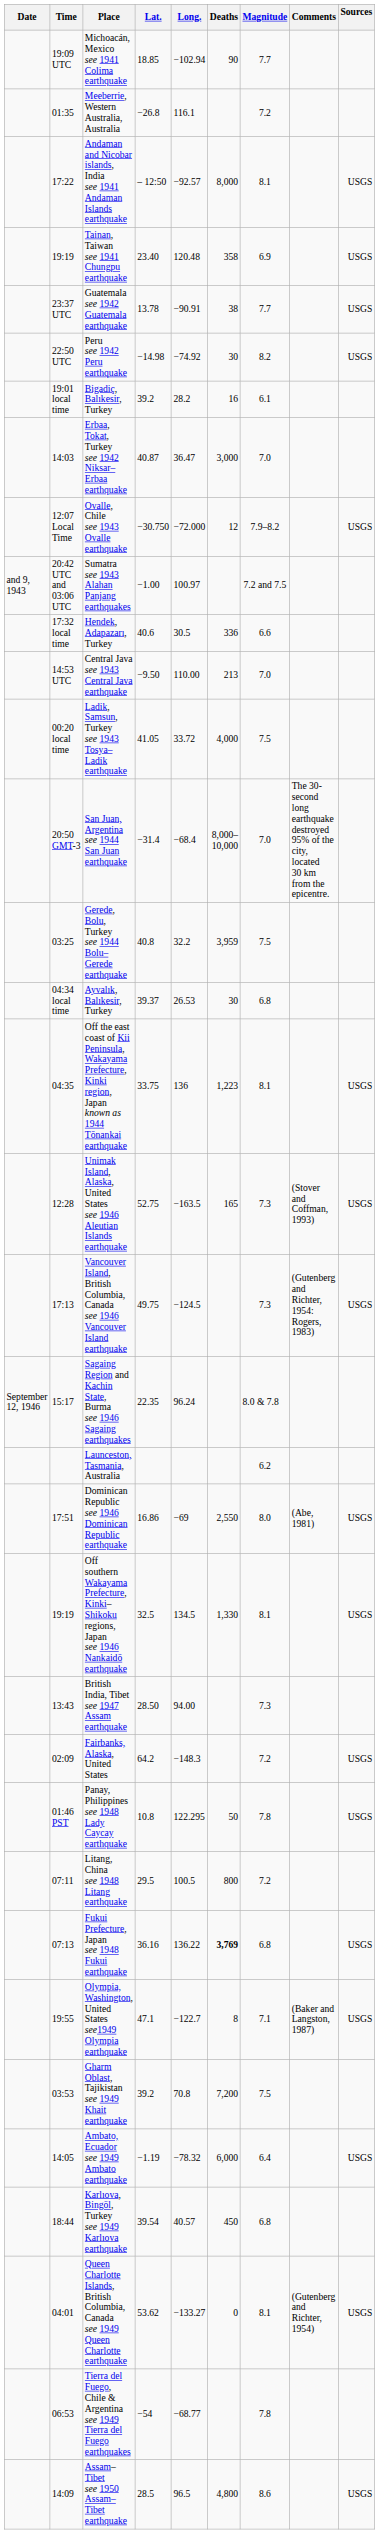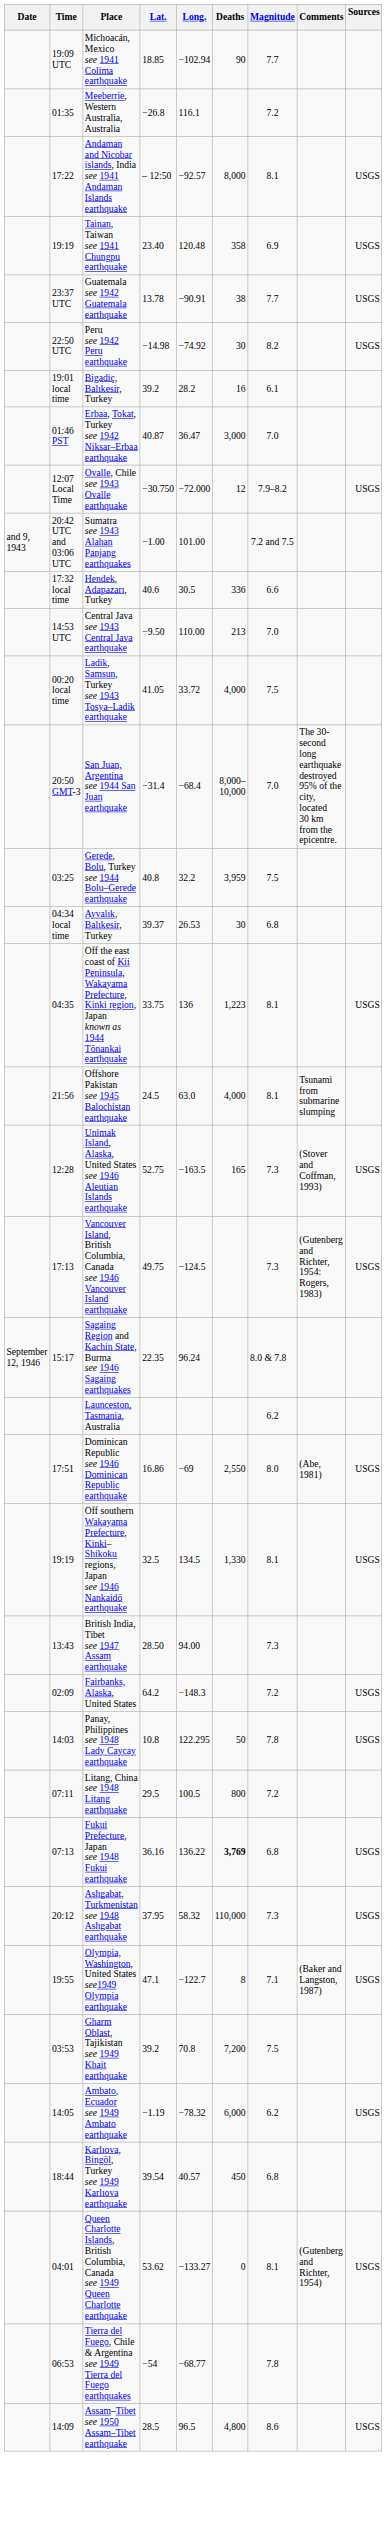 <table class="wikitable sortable">
 <tr>
 <th>Date</th>
 <th>Time</th>
 <th>Place</th>
 <th><a href='#'>Lat.</a></th>
 <th><a href='#'>Long.</a></th>
 <th> Deaths <br></th>
 <th> <a href='#'>Magnitude</a> <br></th>
 <th>Comments</th>
 <th>Sources <br> </th>
 </tr>
 <tr>
 <td></td>
 <td>19:09 UTC</td>
 <td>Michoacán, Mexico<br><em>see</em> <a href='#'>1941 Colima earthquake</a></td>
 <td>18.85</td>
 <td>−102.94</td>
 <td align="right">90</td>
 <td align="center">7.7</td>
 <td></td>
 <td align="right"></td>
 </tr>
 <tr>
 <td></td>
 <td>01:35</td>
 <td><a href='#'>Meeberrie</a>, Western Australia, Australia</td>
 <td>−26.8</td>
 <td>116.1</td>
 <td align="right"></td>
 <td align="center">7.2</td>
 <td></td>
 <td align="right"></td>
 </tr>
 <tr>
 <td></td>
 <td>17:22</td>
 <td><a href='#'>Andaman and Nicobar islands</a>, India<br><em>see</em> <a href='#'>1941 Andaman Islands earthquake</a></td>
 <td>– 12:50</td>
 <td>−92.57</td>
 <td align="right">8,000</td>
 <td align="center">8.1</td>
 <td></td>
 <td align="right">USGS</td>
 </tr>
 <tr>
 <td></td>
 <td>19:19</td>
 <td><a href='#'>Tainan</a>, Taiwan<br><em>see</em> <a href='#'>1941 Chungpu earthquake</a></td>
 <td>23.40</td>
 <td>120.48</td>
 <td align="right">358</td>
 <td align="center">6.9</td>
 <td></td>
 <td align="right">USGS</td>
 </tr>
 <tr>
 <td></td>
 <td>23:37 UTC</td>
 <td>Guatemala <br><em>see</em> <a href='#'>1942 Guatemala earthquake</a></td>
 <td>13.78</td>
 <td>−90.91</td>
 <td align="right">38</td>
 <td align="center">7.7</td>
 <td></td>
 <td align="right">USGS</td>
 </tr>
 <tr>
 <td></td>
 <td>22:50 UTC</td>
 <td>Peru <br><em>see</em> <a href='#'>1942 Peru earthquake</a></td>
 <td>−14.98</td>
 <td>−74.92</td>
 <td align="right">30</td>
 <td align="center">8.2</td>
 <td></td>
 <td align="right">USGS</td>
 </tr>
 <tr>
 <td></td>
 <td>19:01 local time</td>
 <td><a href='#'>Bigadiç</a>, <a href='#'>Balıkesir</a>, Turkey</td>
 <td>39.2</td>
 <td>28.2</td>
 <td align="right">16</td>
 <td align="center">6.1</td>
 <td></td>
 <td align="right"></td>
 </tr>
 <tr>
 <td></td>
-<td>14:03</td>
+<td>01:46 <a href='#'>PST</a></td>
 <td><a href='#'>Erbaa</a>, <a href='#'>Tokat</a>, Turkey <br><em>see</em> <a href='#'>1942 Niksar–Erbaa earthquake</a></td>
 <td>40.87</td>
 <td>36.47</td>
 <td align="right">3,000</td>
 <td align="center">7.0</td>
 <td></td>
 <td align="right"></td>
 </tr>
 <tr>
 <td></td>
 <td>12:07 Local Time</td>
 <td><a href='#'>Ovalle</a>, Chile <br><em>see</em> <a href='#'>1943 Ovalle earthquake</a></td>
 <td>−30.750</td>
 <td>−72.000</td>
 <td align="right">12</td>
 <td align="center">7.9–8.2</td>
 <td></td>
 <td align="right">USGS</td>
 </tr>
 <tr>
 <td> and 9, 1943</td>
 <td>20:42 UTC and 03:06 UTC</td>
 <td>Sumatra <br><em>see</em> <a href='#'>1943 Alahan Panjang earthquakes</a></td>
 <td>−1.00</td>
-<td>100.97</td>
+<td>101.00</td>
 <td align="right"></td>
 <td align="center">7.2 and 7.5</td>
 <td></td>
 <td align="right"></td>
 </tr>
 <tr>
 <td></td>
 <td>17:32 local time</td>
 <td><a href='#'>Hendek</a>, <a href='#'>Adapazarı</a>, Turkey</td>
 <td>40.6</td>
 <td>30.5</td>
 <td align="right">336</td>
 <td align="center">6.6</td>
 <td></td>
 <td align="right"></td>
 </tr>
 <tr>
 <td></td>
 <td>14:53 UTC</td>
 <td>Central Java <br><em>see</em> <a href='#'>1943 Central Java earthquake</a></td>
 <td>−9.50</td>
 <td>110.00</td>
 <td align="right">213</td>
 <td align="center">7.0</td>
 <td></td>
 <td align="right"></td>
 </tr>
 <tr>
 <td></td>
 <td>00:20 local time</td>
 <td><a href='#'>Ladik</a>, <a href='#'>Samsun</a>, Turkey <br><em>see</em> <a href='#'>1943 Tosya–Ladik earthquake</a></td>
 <td>41.05</td>
 <td>33.72</td>
 <td align="right">4,000</td>
 <td align="center">7.5</td>
 <td></td>
 <td align="right"></td>
 </tr>
 <tr>
 <td></td>
 <td>20:50 <a href='#'>GMT</a>-3</td>
 <td><a href='#'>San Juan, Argentina</a> <br> <em>see</em> <a href='#'>1944 San Juan earthquake</a></td>
 <td>−31.4</td>
 <td>−68.4</td>
 <td align="right">8,000–10,000</td>
 <td align="center">7.0</td>
 <td> The 30-second long earthquake destroyed 95% of the city, located 30 km from the epicentre.</td>
 <td align="right"></td>
 </tr>
 <tr>
 <td></td>
 <td>03:25</td>
 <td><a href='#'>Gerede</a>, <a href='#'>Bolu</a>, Turkey <br><em>see</em> <a href='#'>1944 Bolu–Gerede earthquake</a></td>
 <td>40.8</td>
 <td>32.2</td>
 <td align="right">3,959</td>
 <td align="center">7.5</td>
 <td></td>
 <td align="right"></td>
 </tr>
 <tr>
 <td></td>
 <td>04:34 local time</td>
 <td><a href='#'>Ayvalık</a>, <a href='#'>Balıkesir</a>, Turkey</td>
 <td>39.37</td>
 <td>26.53</td>
 <td align="right">30</td>
 <td align="center">6.8</td>
 <td></td>
 <td align="right"></td>
 </tr>
 <tr>
 <td></td>
 <td>04:35</td>
 <td>Off the east coast of <a href='#'>Kii Peninsula</a>, <a href='#'>Wakayama Prefecture</a>, <a href='#'>Kinki region</a>, Japan<br><em>known as</em>  <a href='#'>1944 Tōnankai earthquake</a></td>
 <td>33.75</td>
 <td>136</td>
 <td align="right">1,223</td>
 <td align="center">8.1</td>
 <td></td>
 <td align="right">USGS</td>
+</tr>
+<tr>
+<td></td>
+<td>21:56</td>
+<td>Offshore Pakistan<br><em>see</em> <a href='#'>1945 Balochistan earthquake</a></td>
+<td>24.5</td>
+<td>63.0</td>
+<td align="right">4,000</td>
+<td align="center">8.1</td>
+<td> Tsunami from submarine slumping</td>
+<td align="right"></td>
 </tr>
 <tr>
 <td></td>
 <td>12:28</td>
 <td><a href='#'>Unimak Island</a>, <a href='#'>Alaska</a>, United States <br> <em>see</em> <a href='#'>1946 Aleutian Islands earthquake</a></td>
 <td>52.75</td>
 <td>−163.5</td>
 <td align="right">165</td>
 <td align="center">7.3</td>
 <td> (Stover and Coffman, 1993)</td>
 <td align="right">USGS</td>
 </tr>
 <tr>
 <td></td>
 <td>17:13</td>
 <td><a href='#'>Vancouver Island</a>, British Columbia, Canada<br><em>see</em> <a href='#'>1946 Vancouver Island earthquake</a></td>
 <td>49.75</td>
 <td>−124.5</td>
 <td></td>
 <td align="center">7.3</td>
 <td>(Gutenberg and Richter, 1954: Rogers, 1983)</td>
 <td align="right">USGS</td>
 </tr>
 <tr>
 <td>September 12, 1946</td>
 <td>15:17</td>
 <td><a href='#'>Sagaing Region</a> and <a href='#'>Kachin State</a>, Burma<br><em>see</em> <a href='#'>1946 Sagaing earthquakes</a></td>
 <td>22.35</td>
 <td>96.24</td>
 <td></td>
 <td>8.0 & 7.8</td>
 <td></td>
 <td></td>
 </tr>
 <tr>
 <td></td>
 <td></td>
 <td><a href='#'>Launceston, Tasmania</a>, Australia</td>
 <td></td>
 <td></td>
 <td align="right"></td>
 <td align="center">6.2</td>
 <td></td>
 <td></td>
 </tr>
 <tr>
 <td></td>
 <td>17:51</td>
 <td>Dominican Republic<br><em>see</em> <a href='#'>1946 Dominican Republic earthquake</a></td>
 <td>16.86</td>
 <td>−69</td>
 <td align="right">2,550</td>
 <td align="center">8.0</td>
 <td> (Abe, 1981)</td>
 <td align="right">USGS</td>
 </tr>
 <tr>
 <td></td>
 <td>19:19</td>
 <td>Off southern <a href='#'>Wakayama Prefecture</a>, <a href='#'>Kinki</a>–<a href='#'>Shikoku</a> regions, Japan<br><em>see</em> <a href='#'>1946 Nankaidō earthquake</a></td>
 <td>32.5</td>
 <td>134.5</td>
 <td align="right">1,330</td>
 <td align="center">8.1</td>
 <td></td>
 <td align="right">USGS</td>
 </tr>
 <tr>
 <td></td>
 <td>13:43</td>
 <td>British India, Tibet<br><em>see</em> <a href='#'>1947 Assam earthquake</a></td>
 <td>28.50</td>
 <td>94.00</td>
 <td></td>
 <td align="center">7.3</td>
 <td></td>
 <td align="right"></td>
 </tr>
 <tr>
 <td></td>
 <td>02:09</td>
 <td><a href='#'>Fairbanks, Alaska</a>, United States</td>
 <td>64.2</td>
 <td>−148.3</td>
 <td></td>
 <td align="center">7.2</td>
 <td></td>
 <td align="right">USGS</td>
 </tr>
 <tr>
 <td></td>
-<td>01:46 <a href='#'>PST</a></td>
+<td>14:03</td>
 <td>Panay, Philippines<br><em>see</em> <a href='#'>1948 Lady Caycay earthquake</a></td>
 <td>10.8</td>
 <td>122.295</td>
 <td align="right">50</td>
 <td align="center">7.8</td>
 <td></td>
 <td align="right">USGS</td>
 </tr>
 <tr>
 <td></td>
 <td>07:11</td>
 <td>Litang, China<br><em>see</em> <a href='#'>1948 Litang earthquake</a></td>
 <td>29.5</td>
 <td>100.5</td>
 <td align="right">800</td>
 <td align="center">7.2</td>
 <td></td>
 <td align="right"></td>
 </tr>
 <tr>
 <td></td>
 <td>07:13</td>
 <td><a href='#'>Fukui Prefecture</a>, Japan<br><em>see</em> <a href='#'>1948 Fukui earthquake</a></td>
 <td>36.16</td>
 <td>136.22</td>
 <td align="right"><strong>3,769</strong></td>
 <td align="center">6.8</td>
 <td></td>
 <td align="right">USGS</td>
 </tr>
 <tr>
 <td></td>
+<td>20:12</td>
+<td><a href='#'>Ashgabat</a>, <a href='#'>Turkmenistan</a><br><em>see</em> <a href='#'>1948 Ashgabat earthquake</a></td>
+<td>37.95</td>
+<td>58.32</td>
+<td align="right">110,000</td>
+<td align="center">7.3</td>
+<td></td>
+<td align="right">USGS</td>
+</tr>
+<tr>
+<td></td>
 <td>19:55</td>
 <td><a href='#'>Olympia, Washington</a>, United States<br><em>see</em><a href='#'>1949 Olympia earthquake</a></td>
 <td>47.1</td>
 <td>−122.7</td>
 <td align="right">8</td>
 <td align="center">7.1</td>
 <td> (Baker and Langston, 1987)</td>
 <td align="right">USGS</td>
 </tr>
 <tr>
 <td></td>
 <td>03:53</td>
 <td><a href='#'>Gharm Oblast</a>, Tajikistan<br><em>see</em> <a href='#'>1949 Khait earthquake</a></td>
 <td>39.2</td>
 <td>70.8</td>
 <td align="right">7,200</td>
 <td align="center">7.5</td>
 <td></td>
 <td align="right"></td>
 </tr>
 <tr>
 <td></td>
 <td>14:05</td>
 <td><a href='#'>Ambato, Ecuador</a><br><em>see</em> <a href='#'>1949 Ambato earthquake</a></td>
 <td>−1.19</td>
 <td>−78.32</td>
 <td align="right">6,000</td>
-<td align="center">6.4</td>
+<td align="center">6.2</td>
 <td></td>
 <td align="right">USGS</td>
 </tr>
 <tr>
 <td></td>
 <td>18:44</td>
 <td><a href='#'>Karlıova</a>, <a href='#'>Bingöl</a>, Turkey <br><em>see</em> <a href='#'>1949 Karlıova earthquake</a></td>
 <td>39.54</td>
 <td>40.57</td>
 <td align="right">450</td>
 <td align="center">6.8</td>
 <td></td>
 <td align="right"></td>
 </tr>
 <tr>
 <td></td>
 <td>04:01</td>
 <td><a href='#'>Queen Charlotte Islands</a>, British Columbia, Canada<br> <em>see</em> <a href='#'>1949 Queen Charlotte earthquake</a></td>
 <td>53.62</td>
 <td>−133.27</td>
 <td align="right">0</td>
 <td align="center">8.1</td>
 <td> (Gutenberg and Richter, 1954)</td>
 <td align="right">USGS</td>
 </tr>
 <tr>
 <td></td>
 <td>06:53</td>
 <td><a href='#'>Tierra del Fuego</a>, Chile & Argentina<br><em>see</em> <a href='#'>1949 Tierra del Fuego earthquakes</a></td>
 <td>−54</td>
 <td>−68.77</td>
 <td align="right"></td>
 <td align="center">7.8</td>
 <td alight="right"></td>
 <td align="right"></td>
 </tr>
 <tr>
 <td></td>
 <td>14:09</td>
 <td><a href='#'>Assam</a>–<a href='#'>Tibet</a> <br> <em>see</em> <a href='#'>1950 Assam–Tibet earthquake</a></td>
 <td>28.5</td>
 <td>96.5</td>
 <td align="right">4,800</td>
 <td align="center">8.6</td>
 <td></td>
 <td align="right">USGS</td>
 </tr>
 </table>
